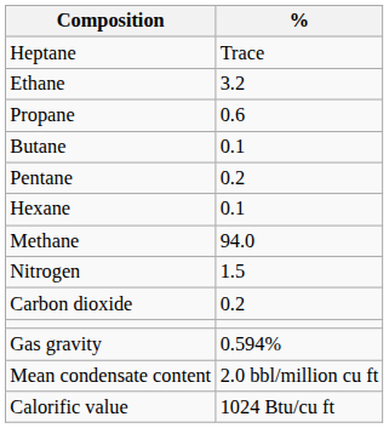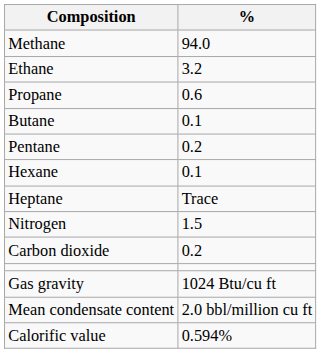 <table class="wikitable">
 <tr>
 <th>Composition</th>
 <th>%</th>
 </tr>
 <tr>
-<td>Heptane</td>
-<td>Trace</td>
+<td>Methane</td>
+<td>94.0</td>
 </tr>
 <tr>
 <td>Ethane</td>
 <td>3.2</td>
 </tr>
 <tr>
 <td>Propane</td>
 <td>0.6</td>
 </tr>
 <tr>
 <td>Butane</td>
 <td>0.1</td>
 </tr>
 <tr>
 <td>Pentane</td>
 <td>0.2</td>
 </tr>
 <tr>
 <td>Hexane</td>
 <td>0.1</td>
 </tr>
 <tr>
-<td>Methane</td>
-<td>94.0</td>
+<td>Heptane</td>
+<td>Trace</td>
 </tr>
 <tr>
 <td>Nitrogen</td>
 <td>1.5</td>
 </tr>
 <tr>
 <td>Carbon dioxide</td>
 <td>0.2</td>
 </tr>
 <tr>
 <td></td>
 <td></td>
 </tr>
 <tr>
 <td>Gas gravity</td>
-<td>0.594%</td>
+<td>1024 Btu/cu ft</td>
 </tr>
 <tr>
 <td>Mean condensate content</td>
 <td>2.0 bbl/million cu ft</td>
 </tr>
 <tr>
 <td>Calorific value</td>
-<td>1024 Btu/cu ft</td>
+<td>0.594%</td>
 </tr>
 </table>
